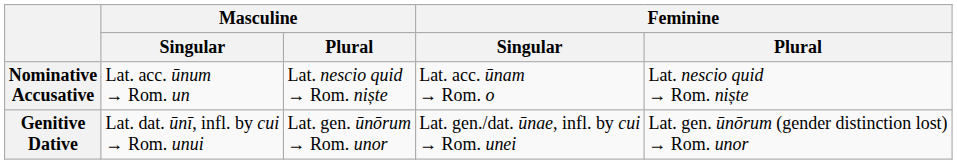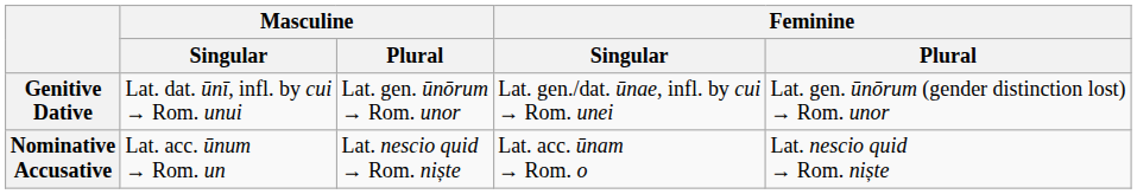 <table class="wikitable">
 <tr>
 <th rowspan=2></th>
 <th colspan=2>Masculine</th>
 <th colspan=2>Feminine</th>
 </tr>
 <tr>
 <th>Singular</th>
 <th>Plural</th>
 <th>Singular</th>
 <th>Plural</th>
 </tr>
 <tr>
+<th>Genitive<br>Dative</th>
+<td>Lat. dat. <em>ūnī</em>, infl. by <em>cui</em><br> → Rom. <em>unui</em></td>
+<td>Lat. gen. <em>ūnōrum</em><br> → Rom. <em>unor</em></td>
+<td>Lat. gen./dat. <em>ūnae</em>, infl. by <em>cui</em><br> → Rom. <em>unei</em></td>
+<td>Lat. gen. <em>ūnōrum</em> (gender distinction lost)<br> → Rom. <em>unor</em></td>
+</tr>
+<tr>
 <th>Nominative<br>Accusative</th>
 <td>Lat. acc. <em>ūnum</em><br> → Rom. <em>un</em></td>
 <td>Lat. <em>nescio quid</em><br> → Rom. <em>niște</em></td>
 <td>Lat. acc. <em>ūnam</em><br> → Rom. <em>o</em></td>
 <td>Lat. <em>nescio quid</em><br> → Rom. <em>niște</em></td>
 </tr>
-<tr>
-<th>Genitive<br>Dative</th>
-<td>Lat. dat. <em>ūnī</em>, infl. by <em>cui</em><br> → Rom. <em>unui</em></td>
-<td>Lat. gen. <em>ūnōrum</em><br> → Rom. <em>unor</em></td>
-<td>Lat. gen./dat. <em>ūnae</em>, infl. by <em>cui</em><br> → Rom. <em>unei</em></td>
-<td>Lat. gen. <em>ūnōrum</em> (gender distinction lost)<br> → Rom. <em>unor</em></td>
-</tr>
 </table>
